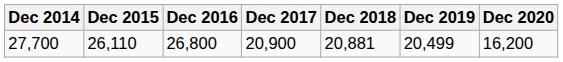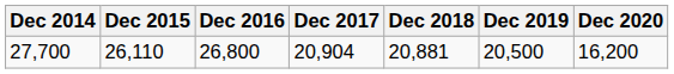 <table class="wikitable">
 <tr>
 <th>Dec 2014</th>
 <th>Dec 2015</th>
 <th>Dec 2016</th>
 <th>Dec 2017</th>
 <th>Dec 2018</th>
 <th>Dec 2019</th>
 <th>Dec 2020</th>
 </tr>
 <tr>
 <td>27,700</td>
 <td>26,110</td>
 <td>26,800</td>
-<td>20,900</td>
+<td>20,904</td>
 <td>20,881</td>
-<td>20,499</td>
+<td>20,500</td>
 <td>16,200</td>
 </tr>
 </table>
